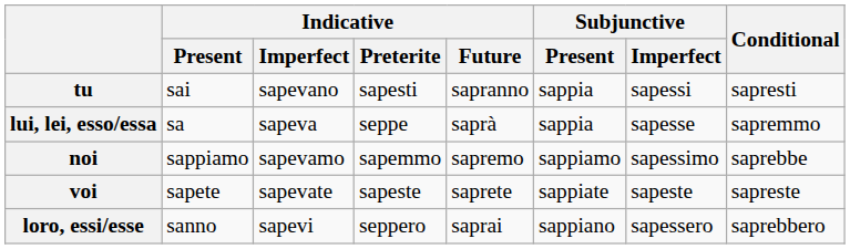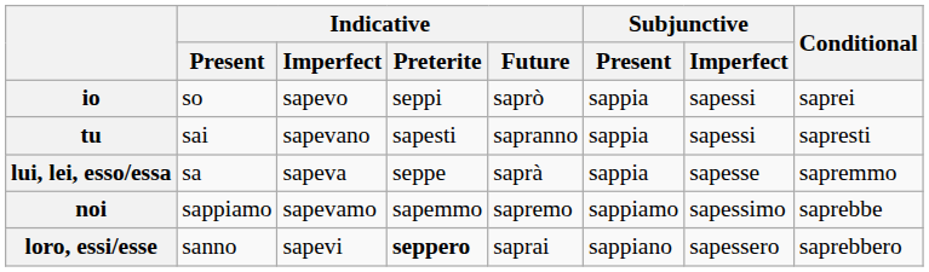 <table class="wikitable collapsible autocollapse" border="1">
 <tr>
 <th rowspan="2"></th>
 <th style="text-align: center;" colspan="4">Indicative</th>
 <th style="text-align: center;" colspan="2">Subjunctive</th>
 <th style="text-align: center;" rowspan="2">Conditional</th>
 </tr>
 <tr>
 <th>Present</th>
 <th>Imperfect</th>
 <th>Preterite</th>
 <th>Future</th>
 <th>Present</th>
 <th>Imperfect</th>
+</tr>
+<tr>
+<th>io</th>
+<td>so</td>
+<td>sapevo</td>
+<td>seppi</td>
+<td>saprò</td>
+<td>sappia</td>
+<td>sapessi</td>
+<td>saprei</td>
 </tr>
 <tr>
 <th>tu</th>
 <td>sai</td>
 <td>sapevano</td>
 <td>sapesti</td>
 <td>sapranno</td>
 <td>sappia</td>
 <td>sapessi</td>
 <td>sapresti</td>
 </tr>
 <tr>
 <th>lui, lei, esso/essa</th>
 <td>sa</td>
 <td>sapeva</td>
 <td>seppe</td>
 <td>saprà</td>
 <td>sappia</td>
 <td>sapesse</td>
 <td>sapremmo</td>
 </tr>
 <tr>
 <th>noi</th>
 <td>sappiamo</td>
 <td>sapevamo</td>
 <td>sapemmo</td>
 <td>sapremo</td>
 <td>sappiamo</td>
 <td>sapessimo</td>
 <td>saprebbe</td>
 </tr>
 <tr>
-<th>voi</th>
-<td>sapete</td>
-<td>sapevate</td>
-<td>sapeste</td>
-<td>saprete</td>
-<td>sappiate</td>
-<td>sapeste</td>
-<td>sapreste</td>
-</tr>
-<tr>
 <th>loro, essi/esse</th>
 <td>sanno</td>
 <td>sapevi</td>
-<td>seppero</td>
+<td><strong>seppero</strong></td>
 <td>saprai</td>
 <td>sappiano</td>
 <td>sapessero</td>
 <td>saprebbero</td>
 </tr>
 </table>
